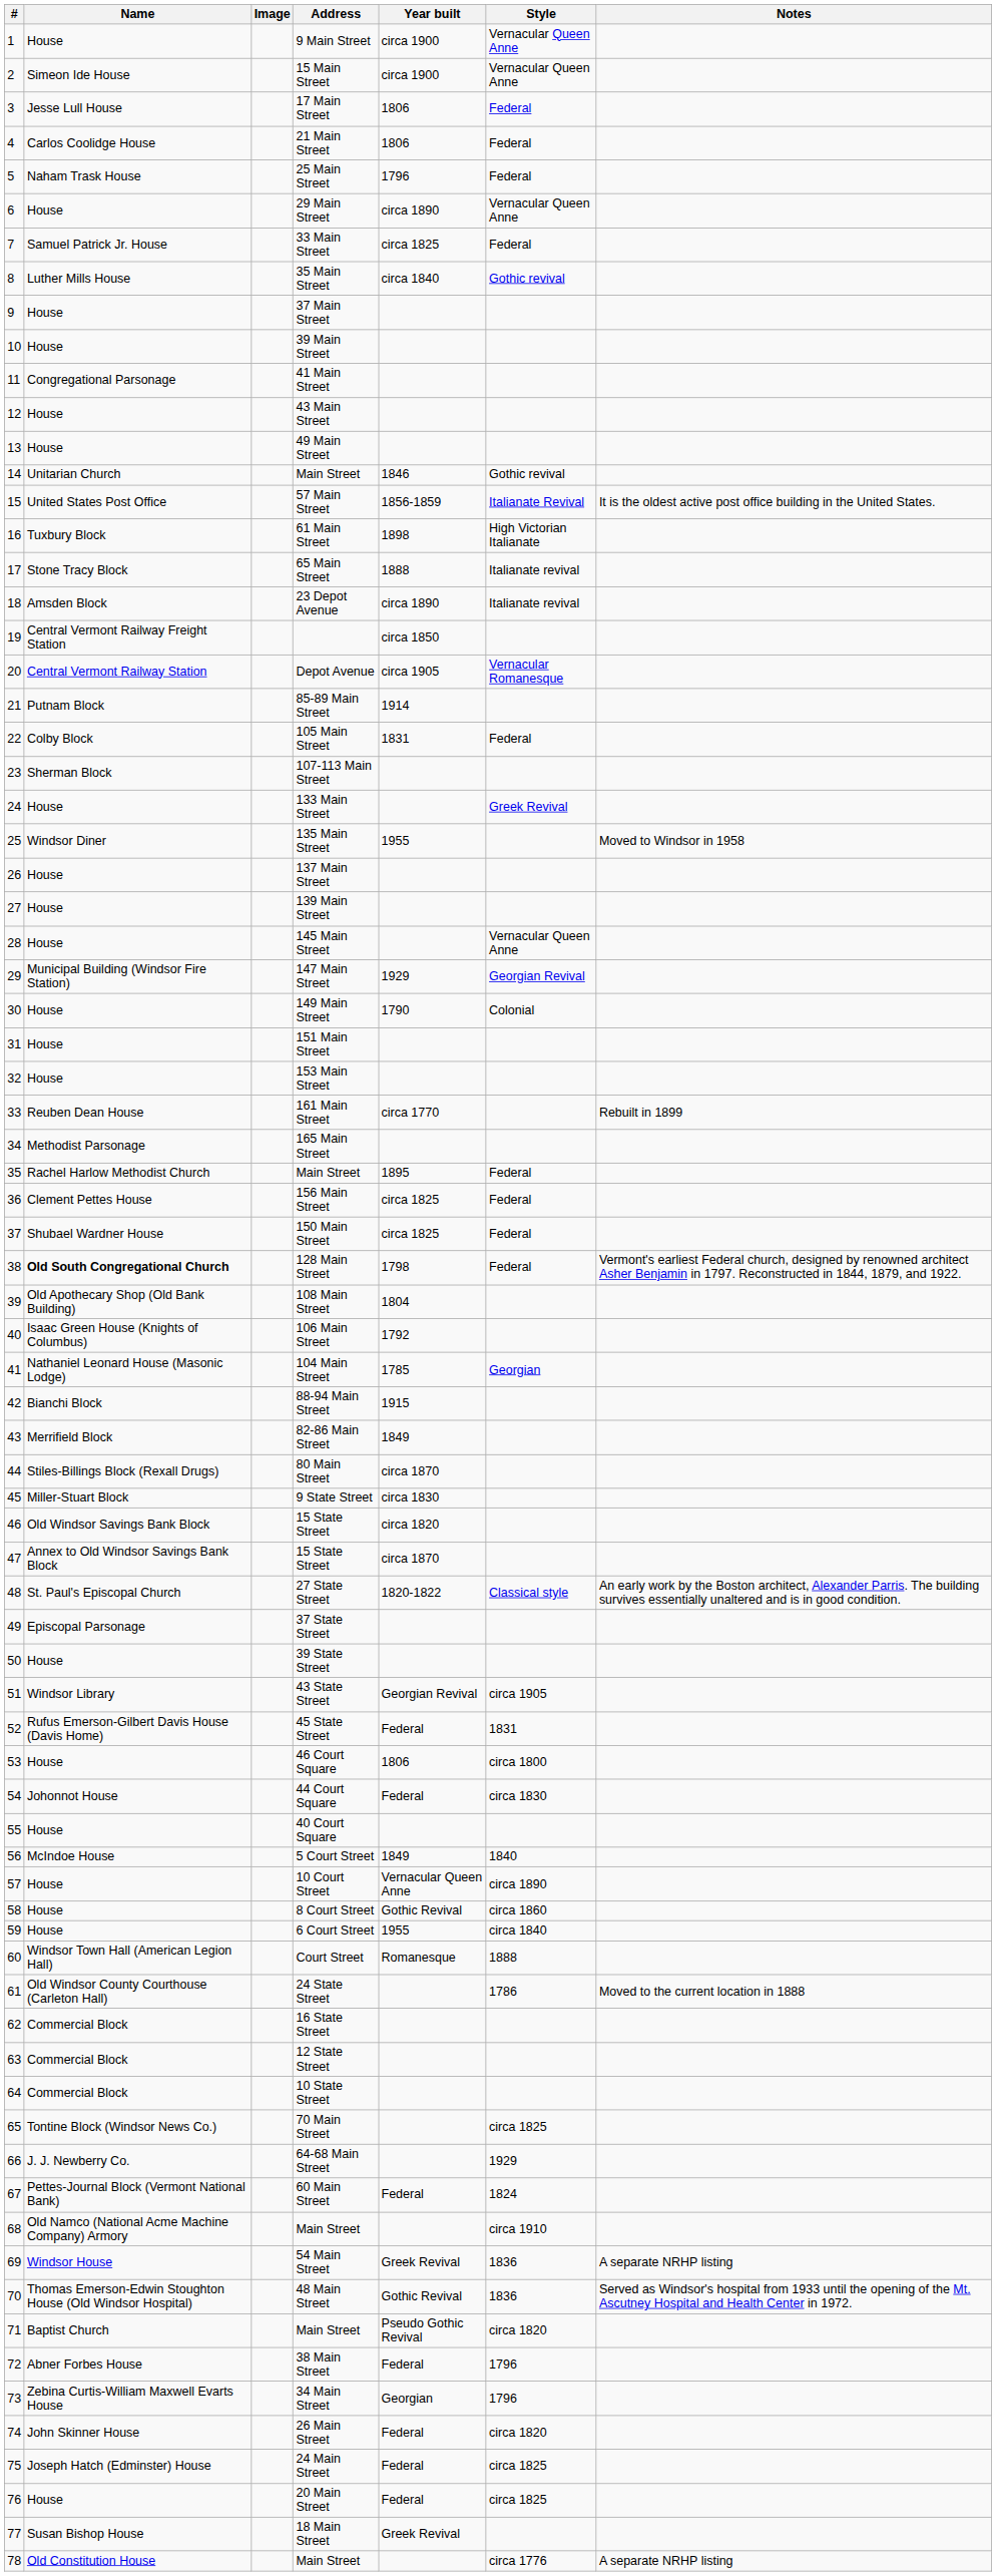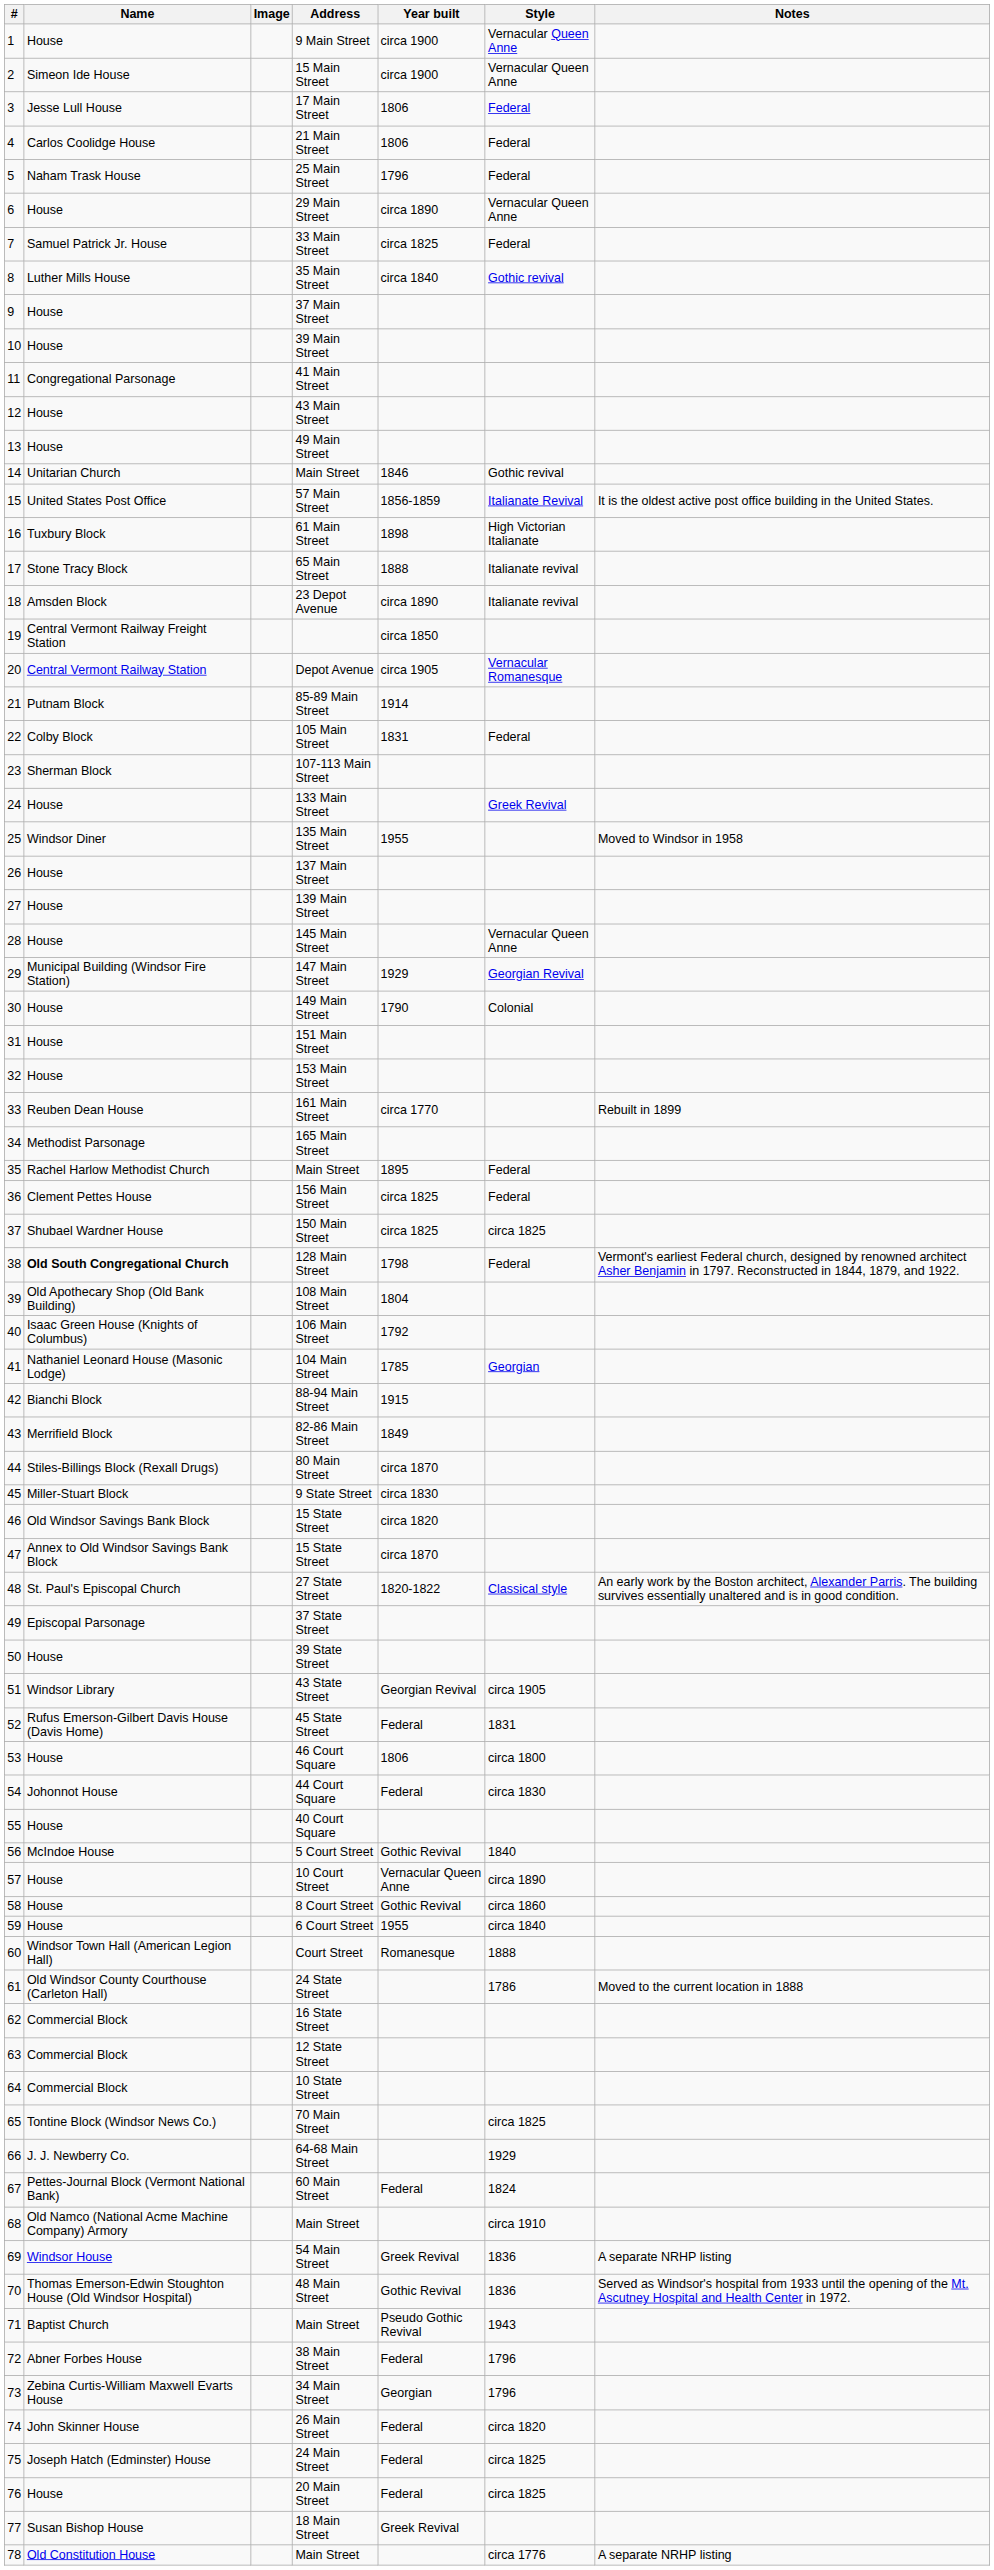 <table class="wikitable sortable mw-collapsible" style="width:100%">
 <tr>
 <th style="width:*;"><strong>#</strong></th>
 <th style="width:*;"><strong>Name</strong></th>
 <th class="unsortable"><strong>Image</strong></th>
 <th style="width:*;"><strong>Address</strong></th>
 <th style="width:*;"><strong>Year built</strong></th>
 <th style="width:*;"><strong>Style</strong></th>
 <th style="width:*;"><strong>Notes</strong></th>
 </tr>
 <tr>
 <td>1</td>
 <td>House</td>
 <td></td>
 <td>9 Main Street</td>
 <td>circa 1900</td>
 <td>Vernacular <a href='#'>Queen Anne</a></td>
 <td></td>
 </tr>
 <tr>
 <td>2</td>
 <td>Simeon Ide House</td>
 <td></td>
 <td>15 Main Street</td>
 <td>circa 1900</td>
 <td>Vernacular Queen Anne</td>
 <td></td>
 </tr>
 <tr>
 <td>3</td>
 <td>Jesse Lull House</td>
 <td></td>
 <td>17 Main Street</td>
 <td>1806</td>
 <td><a href='#'>Federal</a></td>
 <td></td>
 </tr>
 <tr>
 <td>4</td>
 <td>Carlos Coolidge House</td>
 <td></td>
 <td>21 Main Street</td>
 <td>1806</td>
 <td>Federal</td>
 <td></td>
 </tr>
 <tr>
 <td>5</td>
 <td>Naham Trask House</td>
 <td></td>
 <td>25 Main Street</td>
 <td>1796</td>
 <td>Federal</td>
 <td></td>
 </tr>
 <tr>
 <td>6</td>
 <td>House</td>
 <td></td>
 <td>29 Main Street</td>
 <td>circa 1890</td>
 <td>Vernacular Queen Anne</td>
 <td></td>
 </tr>
 <tr>
 <td>7</td>
 <td>Samuel Patrick Jr. House</td>
 <td></td>
 <td>33 Main Street</td>
 <td>circa 1825</td>
 <td>Federal</td>
 <td></td>
 </tr>
 <tr>
 <td>8</td>
 <td>Luther Mills House</td>
 <td></td>
 <td>35 Main Street</td>
 <td>circa 1840</td>
 <td><a href='#'>Gothic revival</a></td>
 <td></td>
 </tr>
 <tr>
 <td>9</td>
 <td>House</td>
 <td></td>
 <td>37 Main Street</td>
 <td></td>
 <td></td>
 <td></td>
 </tr>
 <tr>
 <td>10</td>
 <td>House</td>
 <td></td>
 <td>39 Main Street</td>
 <td></td>
 <td></td>
 <td></td>
 </tr>
 <tr>
 <td>11</td>
 <td>Congregational Parsonage</td>
 <td></td>
 <td>41 Main Street</td>
 <td></td>
 <td></td>
 <td></td>
 </tr>
 <tr>
 <td>12</td>
 <td>House</td>
 <td></td>
 <td>43 Main Street</td>
 <td></td>
 <td></td>
 <td></td>
 </tr>
 <tr>
 <td>13</td>
 <td>House</td>
 <td></td>
 <td>49 Main Street</td>
 <td></td>
 <td></td>
 <td></td>
 </tr>
 <tr>
 <td>14</td>
 <td>Unitarian Church</td>
 <td></td>
 <td>Main Street</td>
 <td>1846</td>
 <td>Gothic revival</td>
 <td></td>
 </tr>
 <tr>
 <td>15</td>
 <td>United States Post Office</td>
 <td></td>
 <td>57 Main Street</td>
 <td>1856-1859</td>
 <td><a href='#'>Italianate Revival</a></td>
 <td>It is the oldest active post office building in the United States.</td>
 </tr>
 <tr>
 <td>16</td>
 <td>Tuxbury Block</td>
 <td></td>
 <td>61 Main Street</td>
 <td>1898</td>
 <td>High Victorian Italianate</td>
 <td></td>
 </tr>
 <tr>
 <td>17</td>
 <td>Stone Tracy Block</td>
 <td></td>
 <td>65 Main Street</td>
 <td>1888</td>
 <td>Italianate revival</td>
 <td></td>
 </tr>
 <tr>
 <td>18</td>
 <td>Amsden Block</td>
 <td></td>
 <td>23 Depot Avenue</td>
 <td>circa 1890</td>
 <td>Italianate revival</td>
 <td></td>
 </tr>
 <tr>
 <td>19</td>
 <td>Central Vermont Railway Freight Station</td>
 <td></td>
 <td></td>
 <td>circa 1850</td>
 <td></td>
 <td></td>
 </tr>
 <tr>
 <td>20</td>
 <td><a href='#'>Central Vermont Railway Station</a></td>
 <td></td>
 <td>Depot Avenue</td>
 <td>circa 1905</td>
 <td><a href='#'>Vernacular Romanesque</a></td>
 <td></td>
 </tr>
 <tr>
 <td>21</td>
 <td>Putnam Block</td>
 <td></td>
 <td>85-89 Main Street</td>
 <td>1914</td>
 <td></td>
 <td></td>
 </tr>
 <tr>
 <td>22</td>
 <td>Colby Block</td>
 <td></td>
 <td>105 Main Street</td>
 <td>1831</td>
 <td>Federal</td>
 <td></td>
 </tr>
 <tr>
 <td>23</td>
 <td>Sherman Block</td>
 <td></td>
 <td>107-113 Main Street</td>
 <td></td>
 <td></td>
 <td></td>
 </tr>
 <tr>
 <td>24</td>
 <td>House</td>
 <td></td>
 <td>133 Main Street</td>
 <td></td>
 <td><a href='#'>Greek Revival</a></td>
 <td></td>
 </tr>
 <tr>
 <td>25</td>
 <td>Windsor Diner</td>
 <td></td>
 <td>135 Main Street</td>
 <td>1955</td>
 <td></td>
 <td>Moved to Windsor in 1958</td>
 </tr>
 <tr>
 <td>26</td>
 <td>House</td>
 <td></td>
 <td>137 Main Street</td>
 <td></td>
 <td></td>
 <td></td>
 </tr>
 <tr>
 <td>27</td>
 <td>House</td>
 <td></td>
 <td>139 Main Street</td>
 <td></td>
 <td></td>
 <td></td>
 </tr>
 <tr>
 <td>28</td>
 <td>House</td>
 <td></td>
 <td>145 Main Street</td>
 <td></td>
 <td>Vernacular Queen Anne</td>
 <td></td>
 </tr>
 <tr>
 <td>29</td>
 <td>Municipal Building (Windsor Fire Station)</td>
 <td></td>
 <td>147 Main Street</td>
 <td>1929</td>
 <td><a href='#'>Georgian Revival</a></td>
 <td></td>
 </tr>
 <tr>
 <td>30</td>
 <td>House</td>
 <td></td>
 <td>149 Main Street</td>
 <td>1790</td>
 <td>Colonial</td>
 <td></td>
 </tr>
 <tr>
 <td>31</td>
 <td>House</td>
 <td></td>
 <td>151 Main Street</td>
 <td></td>
 <td></td>
 <td></td>
 </tr>
 <tr>
 <td>32</td>
 <td>House</td>
 <td></td>
 <td>153 Main Street</td>
 <td></td>
 <td></td>
 <td></td>
 </tr>
 <tr>
 <td>33</td>
 <td>Reuben Dean House</td>
 <td></td>
 <td>161 Main Street</td>
 <td>circa 1770</td>
 <td></td>
 <td>Rebuilt in 1899</td>
 </tr>
 <tr>
 <td>34</td>
 <td>Methodist Parsonage</td>
 <td></td>
 <td>165 Main Street</td>
 <td></td>
 <td></td>
 <td></td>
 </tr>
 <tr>
 <td>35</td>
 <td>Rachel Harlow Methodist Church</td>
 <td></td>
 <td>Main Street</td>
 <td>1895</td>
 <td>Federal</td>
 <td></td>
 </tr>
 <tr>
 <td>36</td>
 <td>Clement Pettes House</td>
 <td></td>
 <td>156 Main Street</td>
 <td>circa 1825</td>
 <td>Federal</td>
 <td></td>
 </tr>
 <tr>
 <td>37</td>
 <td>Shubael Wardner House</td>
 <td></td>
 <td>150 Main Street</td>
 <td>circa 1825</td>
-<td>Federal</td>
+<td>circa 1825</td>
 <td></td>
 </tr>
 <tr>
 <td>38</td>
 <td><strong>Old South Congregational Church</strong></td>
 <td></td>
 <td>128 Main Street</td>
 <td>1798</td>
 <td>Federal</td>
 <td>Vermont's earliest Federal church, designed by renowned architect <a href='#'>Asher Benjamin</a> in 1797.  Reconstructed in 1844, 1879, and 1922.</td>
 </tr>
 <tr>
 <td>39</td>
 <td>Old Apothecary Shop (Old Bank Building)</td>
 <td></td>
 <td>108 Main Street</td>
 <td>1804</td>
 <td></td>
 <td></td>
 </tr>
 <tr>
 <td>40</td>
 <td>Isaac Green House (Knights of Columbus)</td>
 <td></td>
 <td>106 Main Street</td>
 <td>1792</td>
 <td></td>
 <td></td>
 </tr>
 <tr>
 <td>41</td>
 <td>Nathaniel Leonard House (Masonic Lodge)</td>
 <td></td>
 <td>104 Main Street</td>
 <td>1785</td>
 <td><a href='#'>Georgian</a></td>
 <td></td>
 </tr>
 <tr>
 <td>42</td>
 <td>Bianchi Block</td>
 <td></td>
 <td>88-94 Main Street</td>
 <td>1915</td>
 <td></td>
 <td></td>
 </tr>
 <tr>
 <td>43</td>
 <td>Merrifield Block</td>
 <td></td>
 <td>82-86 Main Street</td>
 <td>1849</td>
 <td></td>
 <td></td>
 </tr>
 <tr>
 <td>44</td>
 <td>Stiles-Billings Block (Rexall Drugs)</td>
 <td></td>
 <td>80 Main Street</td>
 <td>circa 1870</td>
 <td></td>
 <td></td>
 </tr>
 <tr>
 <td>45</td>
 <td>Miller-Stuart Block</td>
 <td></td>
 <td>9 State Street</td>
 <td>circa 1830</td>
 <td></td>
 <td></td>
 </tr>
 <tr>
 <td>46</td>
 <td>Old Windsor Savings Bank Block</td>
 <td></td>
 <td>15 State Street</td>
 <td>circa 1820</td>
 <td></td>
 <td></td>
 </tr>
 <tr>
 <td>47</td>
 <td>Annex to Old Windsor Savings Bank Block</td>
 <td></td>
 <td>15 State Street</td>
 <td>circa 1870</td>
 <td></td>
 <td></td>
 </tr>
 <tr>
 <td>48</td>
 <td>St. Paul's Episcopal Church</td>
 <td></td>
 <td>27 State Street</td>
 <td>1820-1822</td>
 <td><a href='#'>Classical style</a></td>
 <td>An early work by the Boston architect, <a href='#'>Alexander Parris</a>. The building survives essentially unaltered and is in good condition.</td>
 </tr>
 <tr>
 <td>49</td>
 <td>Episcopal Parsonage</td>
 <td></td>
 <td>37 State Street</td>
 <td></td>
 <td></td>
 <td></td>
 </tr>
 <tr>
 <td>50</td>
 <td>House</td>
 <td></td>
 <td>39 State Street</td>
 <td></td>
 <td></td>
 <td></td>
 </tr>
 <tr>
 <td>51</td>
 <td>Windsor Library</td>
 <td></td>
 <td>43 State Street</td>
 <td>Georgian Revival</td>
 <td>circa 1905</td>
 <td></td>
 </tr>
 <tr>
 <td>52</td>
 <td>Rufus Emerson-Gilbert Davis House (Davis Home)</td>
 <td></td>
 <td>45 State Street</td>
 <td>Federal</td>
 <td>1831</td>
 <td></td>
 </tr>
 <tr>
 <td>53</td>
 <td>House</td>
 <td></td>
 <td>46 Court Square</td>
 <td>1806</td>
 <td>circa 1800</td>
 <td></td>
 </tr>
 <tr>
 <td>54</td>
 <td>Johonnot House</td>
 <td></td>
 <td>44 Court Square</td>
 <td>Federal</td>
 <td>circa 1830</td>
 <td></td>
 </tr>
 <tr>
 <td>55</td>
 <td>House</td>
 <td></td>
 <td>40 Court Square</td>
 <td></td>
 <td></td>
 <td></td>
 </tr>
 <tr>
 <td>56</td>
 <td>McIndoe House</td>
 <td></td>
 <td>5 Court Street</td>
-<td>1849</td>
+<td>Gothic Revival</td>
 <td>1840</td>
 <td></td>
 </tr>
 <tr>
 <td>57</td>
 <td>House</td>
 <td></td>
 <td>10 Court Street</td>
 <td>Vernacular Queen Anne</td>
 <td>circa 1890</td>
 <td></td>
 </tr>
 <tr>
 <td>58</td>
 <td>House</td>
 <td></td>
 <td>8 Court Street</td>
 <td>Gothic Revival</td>
 <td>circa 1860</td>
 <td></td>
 </tr>
 <tr>
 <td>59</td>
 <td>House</td>
 <td></td>
 <td>6 Court Street</td>
 <td>1955</td>
 <td>circa 1840</td>
 <td></td>
 </tr>
 <tr>
 <td>60</td>
 <td>Windsor Town Hall (American Legion Hall)</td>
 <td></td>
 <td>Court Street</td>
 <td>Romanesque</td>
 <td>1888</td>
 <td></td>
 </tr>
 <tr>
 <td>61</td>
 <td>Old Windsor County Courthouse (Carleton Hall)</td>
 <td></td>
 <td>24 State Street</td>
 <td></td>
 <td>1786</td>
 <td>Moved to the current location in 1888</td>
 </tr>
 <tr>
 <td>62</td>
 <td>Commercial Block</td>
 <td></td>
 <td>16 State Street</td>
 <td></td>
 <td></td>
 <td></td>
 </tr>
 <tr>
 <td>63</td>
 <td>Commercial Block</td>
 <td></td>
 <td>12 State Street</td>
 <td></td>
 <td></td>
 <td></td>
 </tr>
 <tr>
 <td>64</td>
 <td>Commercial Block</td>
 <td></td>
 <td>10 State Street</td>
 <td></td>
 <td></td>
 <td></td>
 </tr>
 <tr>
 <td>65</td>
 <td>Tontine Block (Windsor News Co.)</td>
 <td></td>
 <td>70 Main Street</td>
 <td></td>
 <td>circa 1825</td>
 <td></td>
 </tr>
 <tr>
 <td>66</td>
 <td>J. J. Newberry Co.</td>
 <td></td>
 <td>64-68 Main Street</td>
 <td></td>
 <td>1929</td>
 <td></td>
 </tr>
 <tr>
 <td>67</td>
 <td>Pettes-Journal Block (Vermont National Bank)</td>
 <td></td>
 <td>60 Main Street</td>
 <td>Federal</td>
 <td>1824</td>
 <td></td>
 </tr>
 <tr>
 <td>68</td>
 <td>Old Namco (National Acme Machine Company) Armory</td>
 <td></td>
 <td>Main Street</td>
 <td></td>
 <td>circa 1910</td>
 <td></td>
 </tr>
 <tr>
 <td>69</td>
 <td><a href='#'>Windsor House</a></td>
 <td></td>
 <td>54 Main Street</td>
 <td>Greek Revival</td>
 <td>1836</td>
 <td>A separate NRHP listing</td>
 </tr>
 <tr>
 <td>70</td>
 <td>Thomas Emerson-Edwin Stoughton House (Old Windsor Hospital)</td>
 <td></td>
 <td>48 Main Street</td>
 <td>Gothic Revival</td>
 <td>1836</td>
 <td>Served as Windsor's hospital from 1933 until the opening of the <a href='#'>Mt. Ascutney Hospital and Health Center</a> in 1972.</td>
 </tr>
 <tr>
 <td>71</td>
 <td>Baptist Church</td>
 <td></td>
 <td>Main Street</td>
 <td>Pseudo Gothic Revival</td>
-<td>circa 1820</td>
+<td>1943</td>
 <td></td>
 </tr>
 <tr>
 <td>72</td>
 <td>Abner Forbes House</td>
 <td></td>
 <td>38 Main Street</td>
 <td>Federal</td>
 <td>1796</td>
 <td></td>
 </tr>
 <tr>
 <td>73</td>
 <td>Zebina Curtis-William Maxwell Evarts House</td>
 <td></td>
 <td>34 Main Street</td>
 <td>Georgian</td>
 <td>1796</td>
 <td></td>
 </tr>
 <tr>
 <td>74</td>
 <td>John Skinner House</td>
 <td></td>
 <td>26 Main Street</td>
 <td>Federal</td>
 <td>circa 1820</td>
 <td></td>
 </tr>
 <tr>
 <td>75</td>
 <td>Joseph Hatch (Edminster) House</td>
 <td></td>
 <td>24 Main Street</td>
 <td>Federal</td>
 <td>circa 1825</td>
 <td></td>
 </tr>
 <tr>
 <td>76</td>
 <td>House</td>
 <td></td>
 <td>20 Main Street</td>
 <td>Federal</td>
 <td>circa 1825</td>
 <td></td>
 </tr>
 <tr>
 <td>77</td>
 <td>Susan Bishop House</td>
 <td></td>
 <td>18 Main Street</td>
 <td>Greek Revival</td>
 <td></td>
 <td></td>
 </tr>
 <tr>
 <td>78</td>
 <td><a href='#'>Old Constitution House</a></td>
 <td></td>
 <td>Main Street</td>
 <td></td>
 <td>circa 1776</td>
 <td>A separate NRHP listing</td>
 </tr>
 </table>
